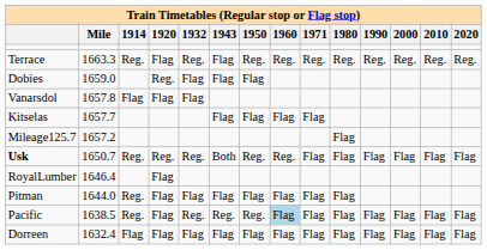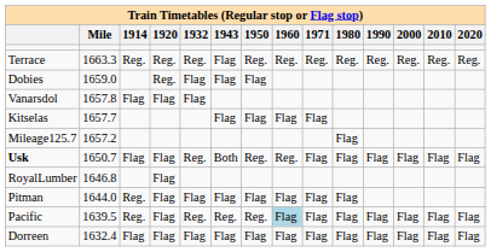 <table class="wikitable">
 <tr>
 <th colspan="14" style="background:#ffdead;">Train Timetables (Regular stop or <a href='#'>Flag stop</a>)</th>
 </tr>
 <tr>
 <th></th>
 <th>Mile</th>
 <th>1914</th>
 <th>1920</th>
 <th>1932</th>
 <th>1943</th>
 <th>1950</th>
 <th>1960</th>
 <th>1971</th>
 <th>1980</th>
 <th>1990</th>
 <th>2000</th>
 <th>2010</th>
 <th>2020</th>
 </tr>
 <tr>
 <td></td>
 <td></td>
 <td></td>
 <td></td>
 <td></td>
 <td></td>
 <td></td>
 <td></td>
 <td></td>
 <td></td>
 <td></td>
 <td></td>
 <td></td>
 <td></td>
 </tr>
 <tr>
 <td>Terrace</td>
 <td>1663.3</td>
 <td>Reg.</td>
-<td>Flag</td>
+<td>Reg.</td>
 <td>Reg.</td>
 <td>Flag</td>
 <td>Reg.</td>
 <td>Reg.</td>
 <td>Reg.</td>
 <td>Reg.</td>
 <td>Reg.</td>
 <td>Reg.</td>
 <td>Reg.</td>
 <td>Reg.</td>
 </tr>
 <tr>
 <td>Dobies</td>
 <td>1659.0</td>
 <td></td>
 <td>Reg.</td>
 <td>Flag</td>
 <td>Flag</td>
 <td>Flag</td>
 <td></td>
 <td></td>
 <td></td>
 <td></td>
 <td></td>
 <td></td>
 <td></td>
 </tr>
 <tr>
 <td>Vanarsdol</td>
 <td>1657.8</td>
 <td>Flag</td>
 <td>Flag</td>
 <td>Flag</td>
 <td></td>
 <td></td>
 <td></td>
 <td></td>
 <td></td>
 <td></td>
 <td></td>
 <td></td>
 <td></td>
 </tr>
 <tr>
 <td>Kitselas</td>
 <td>1657.7</td>
 <td></td>
 <td></td>
 <td></td>
 <td>Flag</td>
 <td>Flag</td>
 <td>Flag</td>
 <td>Flag</td>
 <td></td>
 <td></td>
 <td></td>
 <td></td>
 <td></td>
 </tr>
 <tr>
 <td>Mileage125.7</td>
 <td>1657.2</td>
 <td></td>
 <td></td>
 <td></td>
 <td></td>
 <td></td>
 <td></td>
 <td></td>
 <td>Flag</td>
 <td></td>
 <td></td>
 <td></td>
 <td></td>
 </tr>
 <tr>
 <td><strong>Usk</strong></td>
 <td>1650.7</td>
-<td>Reg.</td>
-<td>Reg.</td>
+<td>Flag</td>
+<td>Flag</td>
 <td>Reg.</td>
 <td>Both</td>
 <td>Reg.</td>
 <td>Reg.</td>
 <td>Flag</td>
 <td>Flag</td>
 <td>Flag</td>
 <td>Flag</td>
 <td>Flag</td>
 <td>Flag</td>
 </tr>
 <tr>
 <td>RoyalLumber</td>
-<td>1646.4</td>
+<td>1646.8</td>
 <td></td>
 <td>Flag</td>
 <td></td>
 <td></td>
 <td></td>
 <td></td>
 <td></td>
 <td></td>
 <td></td>
 <td></td>
 <td></td>
 <td></td>
 </tr>
 <tr>
 <td>Pitman</td>
 <td>1644.0</td>
 <td>Reg.</td>
 <td>Flag</td>
 <td>Flag</td>
 <td>Flag</td>
 <td>Flag</td>
 <td>Flag</td>
 <td>Flag</td>
 <td>Flag</td>
 <td></td>
 <td></td>
 <td></td>
 <td></td>
 </tr>
 <tr>
 <td>Pacific</td>
-<td>1638.5</td>
+<td>1639.5</td>
 <td>Reg.</td>
 <td>Flag</td>
 <td>Reg.</td>
 <td>Reg.</td>
 <td>Reg.</td>
 <td style="background: lightblue;">Flag</td>
 <td>Flag</td>
 <td>Flag</td>
 <td>Flag</td>
 <td>Flag</td>
 <td>Flag</td>
 <td>Flag</td>
 </tr>
 <tr>
 <td>Dorreen</td>
 <td>1632.4</td>
 <td>Flag</td>
 <td>Flag</td>
 <td>Flag</td>
 <td>Flag</td>
 <td>Flag</td>
 <td>Flag</td>
 <td>Flag</td>
 <td>Flag</td>
 <td>Flag</td>
 <td>Flag</td>
 <td>Flag</td>
 <td>Flag</td>
 </tr>
 </table>
